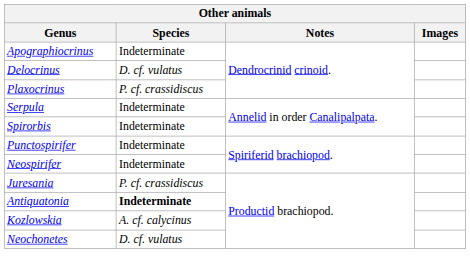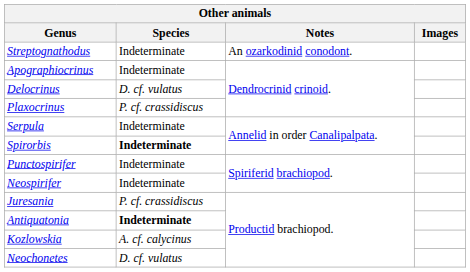 <table class="wikitable sortable" style="background:white; width:100%;">
 <tr>
 <th colspan="4" align="center">Other animals</th>
 </tr>
 <tr>
 <th>Genus</th>
 <th>Species</th>
 <th>Notes</th>
 <th>Images</th>
+</tr>
+<tr>
+<td><em><a href='#'>Streptognathodus</a></em></td>
+<td>Indeterminate</td>
+<td>An <a href='#'>ozarkodinid</a> <a href='#'>conodont</a>.</td>
+<td></td>
 </tr>
 <tr>
 <td><em><a href='#'>Apographiocrinus</a></em></td>
 <td>Indeterminate</td>
 <td rowspan="3"><a href='#'>Dendrocrinid</a> <a href='#'>crinoid</a>.</td>
 <td></td>
 </tr>
 <tr>
 <td><em><a href='#'>Delocrinus</a></em></td>
 <td><em>D. cf. vulatus</em></td>
 <td></td>
 </tr>
 <tr>
 <td><em><a href='#'>Plaxocrinus</a></em></td>
 <td><em>P. cf. crassidiscus</em></td>
 <td></td>
 </tr>
 <tr>
 <td><em><a href='#'>Serpula</a></em></td>
 <td>Indeterminate</td>
 <td rowspan="2"><a href='#'>Annelid</a> in order <a href='#'>Canalipalpata</a>.</td>
 <td></td>
 </tr>
 <tr>
 <td><em><a href='#'>Spirorbis</a></em></td>
-<td>Indeterminate</td>
+<td><strong>Indeterminate</strong></td>
 <td></td>
 </tr>
 <tr>
 <td><em><a href='#'>Punctospirifer</a></em></td>
 <td>Indeterminate</td>
 <td rowspan="2"><a href='#'>Spiriferid</a> <a href='#'>brachiopod</a>.</td>
 <td></td>
 </tr>
 <tr>
 <td><em><a href='#'>Neospirifer</a></em></td>
 <td>Indeterminate</td>
 <td></td>
 </tr>
 <tr>
 <td><em><a href='#'>Juresania</a></em></td>
 <td><em>P. cf. crassidiscus</em></td>
 <td rowspan="4"><a href='#'>Productid</a> brachiopod.</td>
 <td></td>
 </tr>
 <tr>
 <td><em><a href='#'>Antiquatonia</a></em></td>
 <td><strong>Indeterminate</strong></td>
 <td></td>
 </tr>
 <tr>
 <td><em><a href='#'>Kozlowskia</a></em></td>
 <td><em>A. cf. calycinus</em></td>
 <td></td>
 </tr>
 <tr>
 <td><em><a href='#'>Neochonetes</a></em></td>
 <td><em>D. cf. vulatus</em></td>
 <td></td>
 </tr>
 </table>
